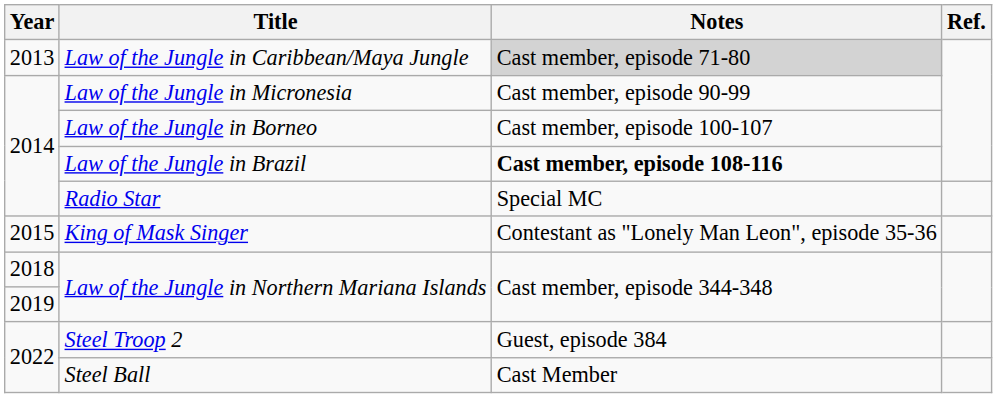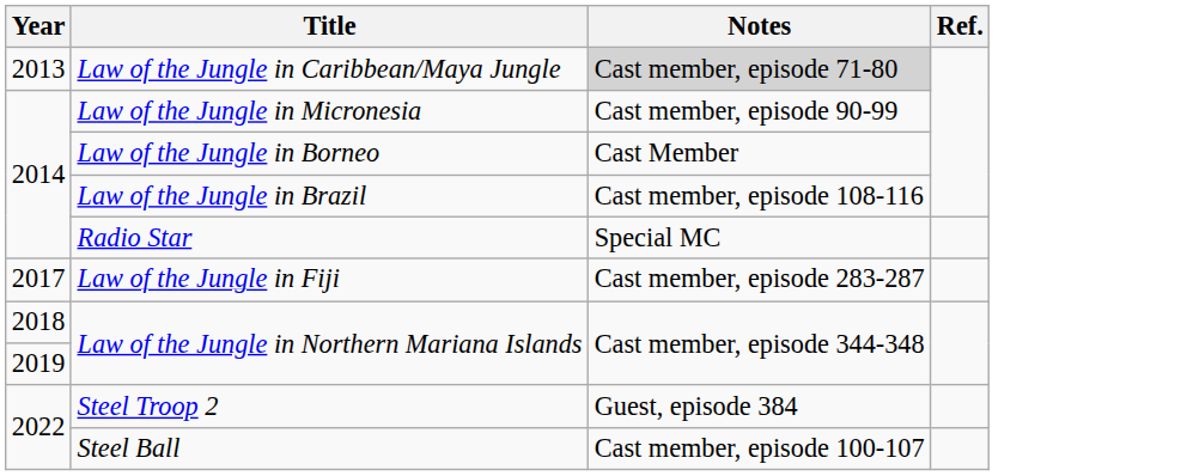 <table class="wikitable sortable">
 <tr>
 <th>Year</th>
 <th>Title</th>
 <th>Notes</th>
 <th>Ref.</th>
 </tr>
 <tr>
 <td rowspan="2">2013</td>
 <td><em><a href='#'>Law of the Jungle</a> in Caribbean/Maya Jungle</em></td>
 <td style="background: lightgrey;">Cast member, episode 71-80</td>
 <td rowspan="5"></td>
 </tr>
 <tr>
 <td rowspan="2"><em><a href='#'>Law of the Jungle</a> in Micronesia</em></td>
 <td rowspan="2">Cast member, episode 90-99</td>
 </tr>
 <tr>
 <td rowspan="4">2014</td>
 </tr>
 <tr>
 <td><em><a href='#'>Law of the Jungle</a> in Borneo</em></td>
-<td>Cast member, episode 100-107</td>
+<td>Cast Member</td>
 </tr>
 <tr>
 <td><em><a href='#'>Law of the Jungle</a> in Brazil</em></td>
-<td><strong>Cast member, episode 108-116</strong></td>
+<td>Cast member, episode 108-116</td>
 </tr>
 <tr>
 <td><a href='#'><em>Radio Star</em></a></td>
 <td>Special MC</td>
 <td></td>
 </tr>
 <tr>
-<td>2015</td>
-<td><em><a href='#'>King of Mask Singer</a></em></td>
-<td>Contestant as "Lonely Man Leon", episode 35-36</td>
+<td>2017</td>
+<td><em><a href='#'>Law of the Jungle</a> in Fiji</em></td>
+<td>Cast member, episode 283-287</td>
 <td></td>
 </tr>
 <tr>
 <td>2018</td>
 <td rowspan="2"><em><a href='#'>Law of the Jungle</a> in Northern Mariana Islands</em></td>
 <td rowspan="2">Cast member, episode 344-348</td>
 <td rowspan="2"></td>
 </tr>
 <tr>
 <td>2019</td>
 </tr>
 <tr>
 <td rowspan=2>2022</td>
 <td><em><a href='#'>Steel Troop</a> 2</em></td>
 <td>Guest, episode 384</td>
 <td></td>
 </tr>
 <tr>
 <td><em>Steel Ball</em></td>
-<td>Cast Member</td>
+<td>Cast member, episode 100-107</td>
 <td></td>
 </tr>
 </table>
